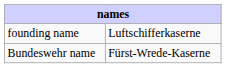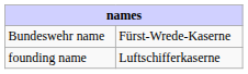 <table class="wikitable" align="right" style=" margin-top: 0; font-size:85%; width: 250px;">
 <tr>
 <th colspan="2" style="text-align: center; background: #d0d0ff;">names</th>
 </tr>
 <tr>
+<td>Bundeswehr name</td>
+<td>Fürst-Wrede-Kaserne</td>
+</tr>
+<tr>
 <td>founding name</td>
 <td>Luftschifferkaserne</td>
 </tr>
-<tr>
-<td>Bundeswehr name</td>
-<td>Fürst-Wrede-Kaserne</td>
-</tr>
 </table>
